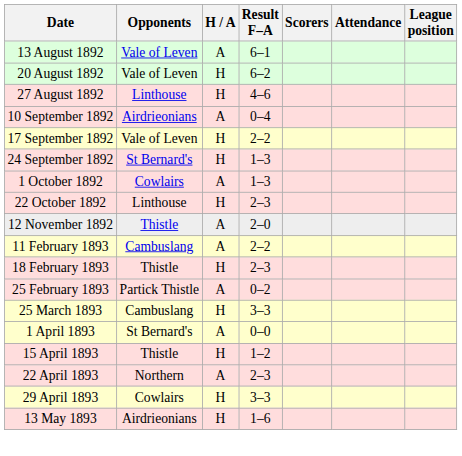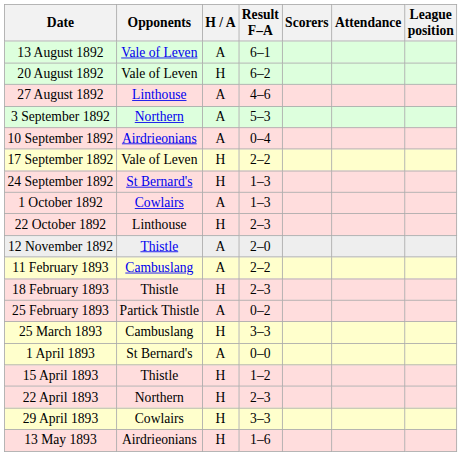 <table class="wikitable" style="text-align:center">
 <tr>
 <th>Date</th>
 <th>Opponents</th>
 <th>H / A</th>
 <th>Result<br>F–A</th>
 <th>Scorers</th>
 <th>Attendance</th>
 <th>League<br>position</th>
 </tr>
 <tr bgcolor=#ddffdd>
 <td>13 August 1892</td>
 <td><a href='#'>Vale of Leven</a></td>
 <td>A</td>
 <td>6–1</td>
 <td></td>
 <td></td>
 <td></td>
 </tr>
 <tr bgcolor=#ddffdd>
 <td>20 August 1892</td>
 <td>Vale of Leven</td>
 <td>H</td>
 <td>6–2</td>
 <td></td>
 <td></td>
 <td></td>
 </tr>
 <tr bgcolor=#ffdddd>
 <td>27 August 1892</td>
 <td><a href='#'>Linthouse</a></td>
-<td>H</td>
+<td>A</td>
 <td>4–6</td>
+<td></td>
+<td></td>
+<td></td>
+</tr>
+<tr bgcolor=#ddffdd>
+<td>3 September 1892</td>
+<td><a href='#'>Northern</a></td>
+<td>A</td>
+<td>5–3</td>
 <td></td>
 <td></td>
 <td></td>
 </tr>
 <tr bgcolor=#ffdddd>
 <td>10 September 1892</td>
 <td><a href='#'>Airdrieonians</a></td>
 <td>A</td>
 <td>0–4</td>
 <td></td>
 <td></td>
 <td></td>
 </tr>
 <tr bgcolor=#ffffcc>
 <td>17 September 1892</td>
 <td>Vale of Leven</td>
 <td>H</td>
 <td>2–2</td>
 <td></td>
 <td></td>
 <td></td>
 </tr>
 <tr bgcolor=#ffdddd>
 <td>24 September 1892</td>
 <td><a href='#'>St Bernard's</a></td>
 <td>H</td>
 <td>1–3</td>
 <td></td>
 <td></td>
 <td></td>
 </tr>
 <tr bgcolor=#ffdddd>
 <td>1 October 1892</td>
 <td><a href='#'>Cowlairs</a></td>
 <td>A</td>
 <td>1–3</td>
 <td></td>
 <td></td>
 <td></td>
 </tr>
 <tr bgcolor=#ffdddd>
 <td>22 October 1892</td>
 <td>Linthouse</td>
 <td>H</td>
 <td>2–3</td>
 <td></td>
 <td></td>
 <td></td>
 </tr>
 <tr bgcolor=#eeeeee>
 <td>12 November 1892</td>
 <td><a href='#'>Thistle</a></td>
 <td>A</td>
 <td>2–0</td>
 <td></td>
 <td></td>
 <td></td>
 </tr>
 <tr bgcolor=#ffffcc>
 <td>11 February 1893</td>
 <td><a href='#'>Cambuslang</a></td>
 <td>A</td>
 <td>2–2</td>
 <td></td>
 <td></td>
 <td></td>
 </tr>
 <tr bgcolor=#ffdddd>
 <td>18 February 1893</td>
 <td>Thistle</td>
 <td>H</td>
 <td>2–3</td>
 <td></td>
 <td></td>
 <td></td>
 </tr>
 <tr bgcolor=#ffdddd>
 <td>25 February 1893</td>
 <td>Partick Thistle</td>
 <td>A</td>
 <td>0–2</td>
 <td></td>
 <td></td>
 <td></td>
 </tr>
 <tr bgcolor=#ffffcc>
 <td>25 March 1893</td>
 <td>Cambuslang</td>
 <td>H</td>
 <td>3–3</td>
 <td></td>
 <td></td>
 <td></td>
 </tr>
 <tr bgcolor=#ffffcc>
 <td>1 April 1893</td>
 <td>St Bernard's</td>
 <td>A</td>
 <td>0–0</td>
 <td></td>
 <td></td>
 <td></td>
 </tr>
 <tr bgcolor=#ffdddd>
 <td>15 April 1893</td>
 <td>Thistle</td>
 <td>H</td>
 <td>1–2</td>
 <td></td>
 <td></td>
 <td></td>
 </tr>
 <tr bgcolor=#ffdddd>
 <td>22 April 1893</td>
 <td>Northern</td>
-<td>A</td>
+<td>H</td>
 <td>2–3</td>
 <td></td>
 <td></td>
 <td></td>
 </tr>
 <tr bgcolor=#ffffcc>
 <td>29 April 1893</td>
 <td>Cowlairs</td>
 <td>H</td>
 <td>3–3</td>
 <td></td>
 <td></td>
 <td></td>
 </tr>
 <tr bgcolor=#ffdddd>
 <td>13 May 1893</td>
 <td>Airdrieonians</td>
 <td>H</td>
 <td>1–6</td>
 <td></td>
 <td></td>
 <td></td>
 </tr>
 </table>
